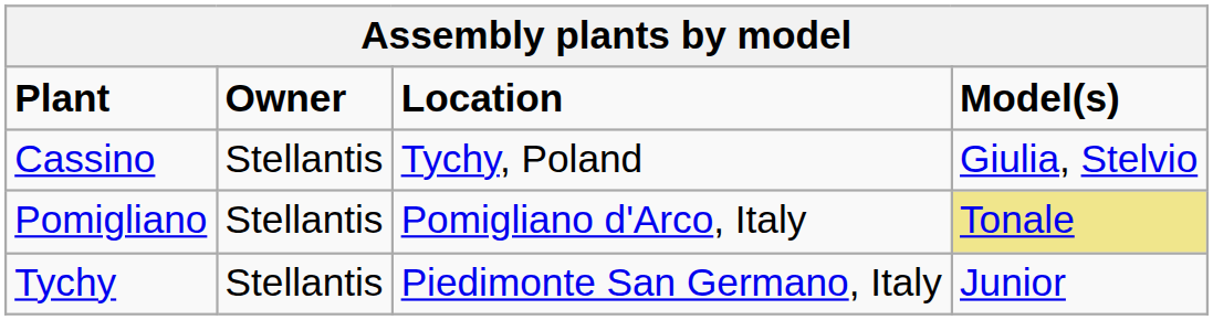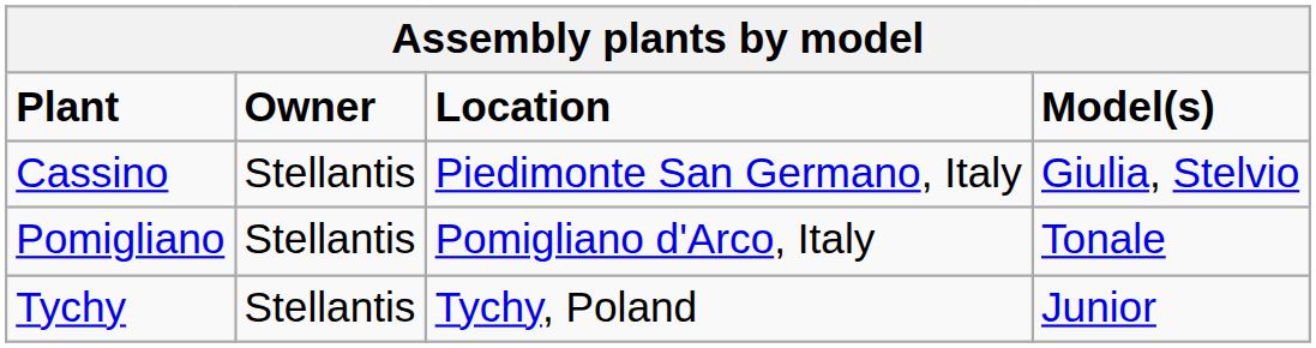 <table class="wikitable" style="float:left;"'>
 <tr>
 <th colspan="4">Assembly plants by model</th>
 </tr>
 <tr>
 <td><strong>Plant</strong></td>
 <td><strong>Owner</strong></td>
 <td><strong>Location</strong></td>
 <td><strong>Model(s)</strong></td>
 </tr>
 <tr>
 <td><a href='#'>Cassino</a></td>
 <td>Stellantis</td>
-<td><a href='#'>Tychy</a>, Poland</td>
+<td><a href='#'>Piedimonte San Germano</a>, Italy</td>
 <td><a href='#'>Giulia</a>, <a href='#'>Stelvio</a></td>
 </tr>
 <tr>
 <td><a href='#'>Pomigliano</a></td>
 <td>Stellantis</td>
 <td><a href='#'>Pomigliano d'Arco</a>, Italy</td>
-<td style="background: khaki;"><a href='#'>Tonale</a></td>
+<td><a href='#'>Tonale</a></td>
 </tr>
 <tr>
 <td><a href='#'>Tychy</a></td>
 <td>Stellantis</td>
-<td><a href='#'>Piedimonte San Germano</a>, Italy</td>
+<td><a href='#'>Tychy</a>, Poland</td>
 <td><a href='#'>Junior</a></td>
 </tr>
 </table>
